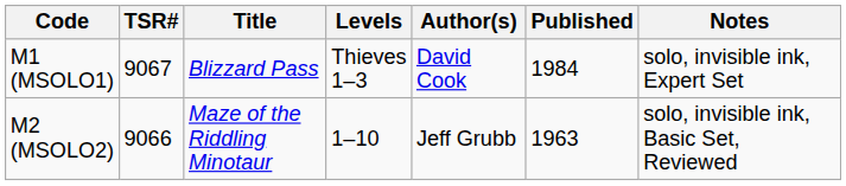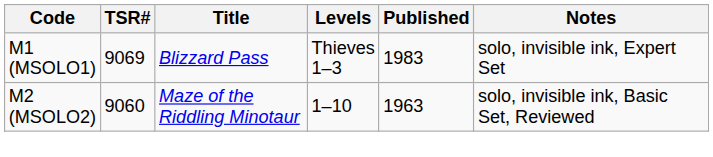 <table class="wikitable" style="width: 100%">
 <tr>
 <th scope="col" style="width: 6%;">Code</th>
 <th>TSR#</th>
 <th scope="col" style="width: 25%;">Title</th>
 <th scope="col" style="width: 6%;">Levels</th>
-<th scope="col" style="width: 15%;">Author(s)</th>
 <th scope="col" style="width: 8%;">Published</th>
 <th scope="col" style="width: 40%;">Notes</th>
 </tr>
 <tr>
 <td>M1 (MSOLO1)</td>
-<td>9067</td>
+<td>9069</td>
 <td><em><a href='#'>Blizzard Pass</a></em></td>
 <td>Thieves 1–3</td>
-<td><a href='#'>David Cook</a></td>
-<td>1984</td>
+<td>1983</td>
 <td>solo, invisible ink, Expert Set</td>
 </tr>
 <tr>
 <td>M2 (MSOLO2)</td>
-<td>9066</td>
+<td>9060</td>
 <td><em><a href='#'>Maze of the Riddling Minotaur</a></em></td>
 <td>1–10</td>
-<td>Jeff Grubb</td>
 <td>1963</td>
 <td>solo, invisible ink, Basic Set, Reviewed</td>
 </tr>
 </table>
